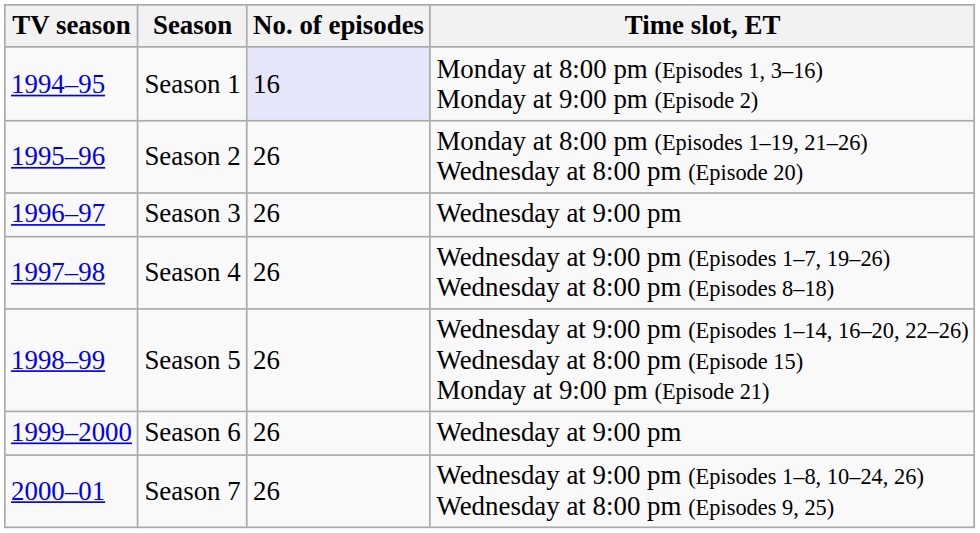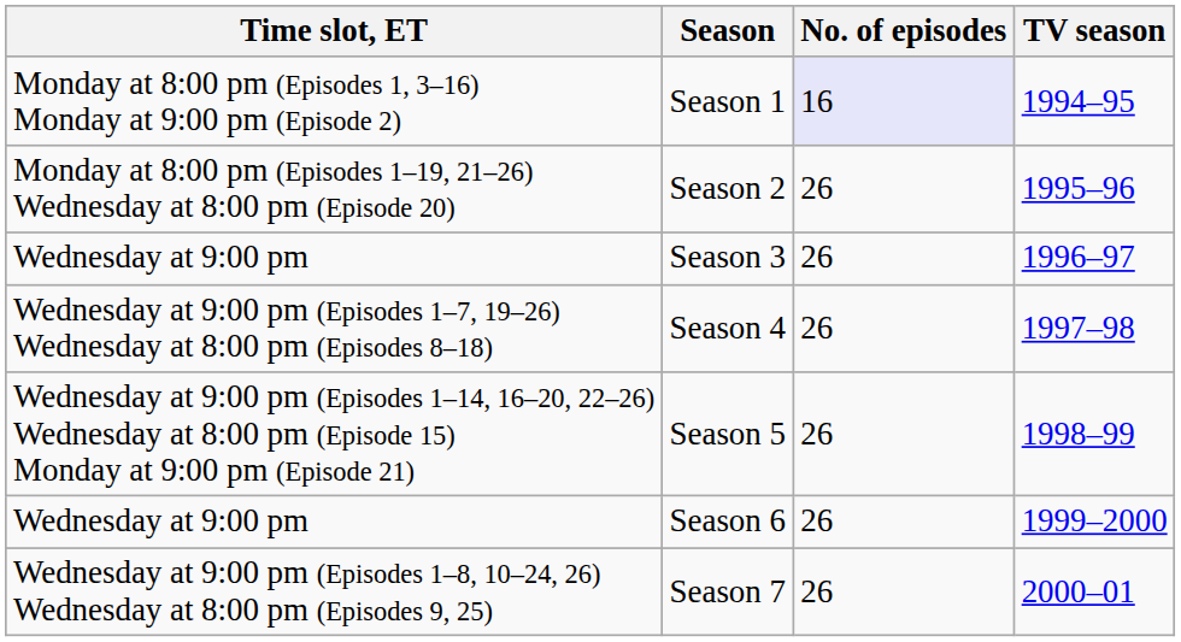 <table class="wikitable">
 <tr>
-<th>TV season</th>
+<th>Time slot, ET</th>
 <th>Season</th>
 <th>No. of episodes</th>
-<th>Time slot, ET</th>
+<th>TV season</th>
 </tr>
 <tr>
-<td><a href='#'>1994–95</a></td>
+<td>Monday at 8:00 pm <small>(Episodes 1, 3–16)</small><br>Monday at 9:00 pm <small>(Episode 2)</small></td>
 <td>Season 1</td>
 <td style="background: lavender;">16</td>
-<td>Monday at 8:00 pm <small>(Episodes 1, 3–16)</small><br>Monday at 9:00 pm <small>(Episode 2)</small></td>
+<td><a href='#'>1994–95</a></td>
 </tr>
 <tr>
-<td><a href='#'>1995–96</a></td>
+<td>Monday at 8:00 pm <small>(Episodes 1–19, 21–26)</small><br>Wednesday at 8:00 pm <small>(Episode 20)</small></td>
 <td>Season 2</td>
 <td>26</td>
-<td>Monday at 8:00 pm <small>(Episodes 1–19, 21–26)</small><br>Wednesday at 8:00 pm <small>(Episode 20)</small></td>
+<td><a href='#'>1995–96</a></td>
 </tr>
 <tr>
-<td><a href='#'>1996–97</a></td>
+<td>Wednesday at 9:00 pm</td>
 <td>Season 3</td>
 <td>26</td>
-<td>Wednesday at 9:00 pm</td>
+<td><a href='#'>1996–97</a></td>
 </tr>
 <tr>
-<td><a href='#'>1997–98</a></td>
+<td>Wednesday at 9:00 pm <small>(Episodes 1–7, 19–26)</small><br>Wednesday at 8:00 pm <small>(Episodes 8–18)</small></td>
 <td>Season 4</td>
 <td>26</td>
-<td>Wednesday at 9:00 pm <small>(Episodes 1–7, 19–26)</small><br>Wednesday at 8:00 pm <small>(Episodes 8–18)</small></td>
+<td><a href='#'>1997–98</a></td>
 </tr>
 <tr>
-<td><a href='#'>1998–99</a></td>
+<td>Wednesday at 9:00 pm <small>(Episodes 1–14, 16–20, 22–26)</small><br>Wednesday at 8:00 pm <small>(Episode 15)</small><br>Monday at 9:00 pm <small>(Episode 21)</small></td>
 <td>Season 5</td>
 <td>26</td>
-<td>Wednesday at 9:00 pm <small>(Episodes 1–14, 16–20, 22–26)</small><br>Wednesday at 8:00 pm <small>(Episode 15)</small><br>Monday at 9:00 pm <small>(Episode 21)</small></td>
+<td><a href='#'>1998–99</a></td>
 </tr>
 <tr>
-<td><a href='#'>1999–2000</a></td>
+<td>Wednesday at 9:00 pm</td>
 <td>Season 6</td>
 <td>26</td>
-<td>Wednesday at 9:00 pm</td>
+<td><a href='#'>1999–2000</a></td>
 </tr>
 <tr>
-<td><a href='#'>2000–01</a></td>
+<td>Wednesday at 9:00 pm <small>(Episodes 1–8, 10–24, 26)</small><br>Wednesday at 8:00 pm <small>(Episodes 9, 25)</small></td>
 <td>Season 7</td>
 <td>26</td>
-<td>Wednesday at 9:00 pm <small>(Episodes 1–8, 10–24, 26)</small><br>Wednesday at 8:00 pm <small>(Episodes 9, 25)</small></td>
+<td><a href='#'>2000–01</a></td>
 </tr>
 </table>
